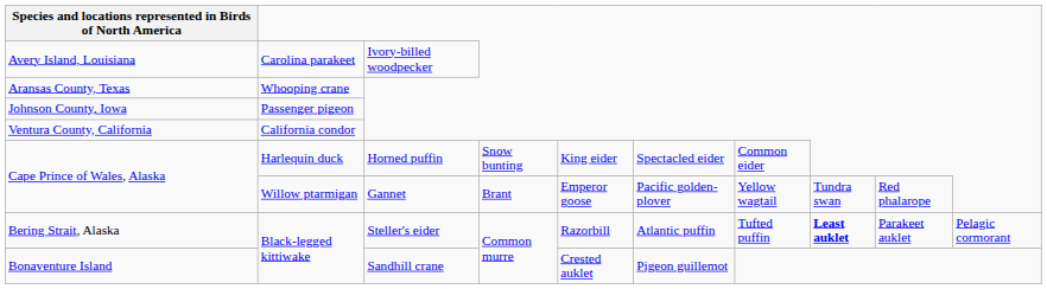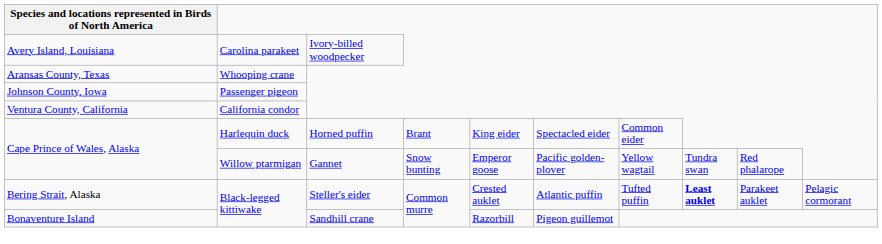 <table class="wikitable collapsible collapsed">
 <tr>
 <th>Species and locations represented in Birds of North America</th>
 </tr>
 <tr>
 <td><a href='#'>Avery Island, Louisiana</a></td>
 <td><a href='#'>Carolina parakeet</a></td>
 <td><a href='#'>Ivory-billed woodpecker</a></td>
 </tr>
 <tr>
 <td><a href='#'>Aransas County, Texas</a></td>
 <td><a href='#'>Whooping crane</a></td>
 </tr>
 <tr>
 <td><a href='#'>Johnson County, Iowa</a></td>
 <td><a href='#'>Passenger pigeon</a></td>
 </tr>
 <tr>
 <td><a href='#'>Ventura County, California</a></td>
 <td><a href='#'>California condor</a></td>
 </tr>
 <tr>
 <td rowspan="2"><a href='#'>Cape Prince of Wales</a>, <a href='#'>Alaska</a></td>
 <td><a href='#'>Harlequin duck</a></td>
 <td><a href='#'>Horned puffin</a></td>
-<td><a href='#'>Snow bunting</a></td>
+<td><a href='#'>Brant</a></td>
 <td><a href='#'>King eider</a></td>
 <td><a href='#'>Spectacled eider</a></td>
 <td><a href='#'>Common eider</a></td>
 </tr>
 <tr>
 <td><a href='#'>Willow ptarmigan</a></td>
 <td><a href='#'>Gannet</a></td>
-<td><a href='#'>Brant</a></td>
+<td><a href='#'>Snow bunting</a></td>
 <td><a href='#'>Emperor goose</a></td>
 <td><a href='#'>Pacific golden-plover</a></td>
 <td><a href='#'>Yellow wagtail</a></td>
 <td><a href='#'>Tundra swan</a></td>
 <td><a href='#'>Red phalarope</a></td>
 </tr>
 <tr>
 <td><a href='#'>Bering Strait</a>, Alaska</td>
 <td rowspan="2"><a href='#'>Black-legged kittiwake</a></td>
 <td><a href='#'>Steller's eider</a></td>
 <td rowspan="2"><a href='#'>Common murre</a></td>
-<td><a href='#'>Razorbill</a></td>
+<td><a href='#'>Crested auklet</a></td>
 <td><a href='#'>Atlantic puffin</a></td>
 <td><a href='#'>Tufted puffin</a></td>
 <td><strong><a href='#'>Least auklet</a></strong></td>
 <td><a href='#'>Parakeet auklet</a></td>
 <td><a href='#'>Pelagic cormorant</a></td>
 </tr>
 <tr>
 <td><a href='#'>Bonaventure Island</a></td>
 <td><a href='#'>Sandhill crane</a></td>
-<td><a href='#'>Crested auklet</a></td>
+<td><a href='#'>Razorbill</a></td>
 <td><a href='#'>Pigeon guillemot</a></td>
 </tr>
 </table>
